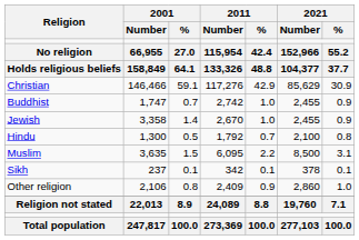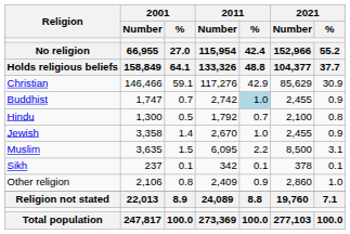 <table class="wikitable sortable mw-collapsible mw-collapsed">
 <tr>
 <th rowspan="2">Religion</th>
 <th colspan="2">2001</th>
 <th colspan="2">2011</th>
 <th colspan="2">2021</th>
 </tr>
 <tr>
 <th>Number</th>
 <th>%</th>
 <th>Number</th>
 <th>%</th>
 <th>Number</th>
 <th>%</th>
 </tr>
 <tr>
 <td></td>
 <td></td>
 <td></td>
 <td></td>
 <td></td>
 </tr>
 <tr>
 <th>No religion</th>
 <th>66,955</th>
 <th>27.0</th>
 <th>115,954</th>
 <th>42.4</th>
 <th>152,966</th>
 <th>55.2</th>
 </tr>
 <tr>
 <th>Holds religious beliefs</th>
 <th>158,849</th>
 <th>64.1</th>
 <th>133,326</th>
 <th>48.8</th>
 <th>104,377</th>
 <th>37.7</th>
 </tr>
 <tr>
 <td> <a href='#'>Christian</a></td>
 <td align="right">146,466</td>
 <td align="right">59.1</td>
 <td align="right">117,276</td>
 <td align="right">42.9</td>
 <td align="right">85,629</td>
 <td align="right">30.9</td>
 </tr>
 <tr>
 <td> <a href='#'>Buddhist</a></td>
 <td align="right">1,747</td>
 <td align="right">0.7</td>
 <td align="right">2,742</td>
-<td align="right">1.0</td>
-<td align="right">2,455</td>
-<td align="right">0.9</td>
-</tr>
-<tr>
-<td> <a href='#'>Jewish</a></td>
-<td align="right">3,358</td>
-<td align="right">1.4</td>
-<td align="right">2,670</td>
-<td align="right">1.0</td>
+<td align="right" style="background: lightblue;">1.0</td>
 <td align="right">2,455</td>
 <td align="right">0.9</td>
 </tr>
 <tr>
 <td> <a href='#'>Hindu</a></td>
 <td align="right">1,300</td>
 <td align="right">0.5</td>
 <td align="right">1,792</td>
 <td align="right">0.7</td>
 <td align="right">2,100</td>
 <td align="right">0.8</td>
+</tr>
+<tr>
+<td> <a href='#'>Jewish</a></td>
+<td align="right">3,358</td>
+<td align="right">1.4</td>
+<td align="right">2,670</td>
+<td align="right">1.0</td>
+<td align="right">2,455</td>
+<td align="right">0.9</td>
 </tr>
 <tr>
 <td> <a href='#'>Muslim</a></td>
 <td align="right">3,635</td>
 <td align="right">1.5</td>
 <td align="right">6,095</td>
 <td align="right">2.2</td>
 <td align="right">8,500</td>
 <td align="right">3.1</td>
 </tr>
 <tr>
 <td> <a href='#'>Sikh</a></td>
 <td align="right">237</td>
 <td align="right">0.1</td>
 <td align="right">342</td>
 <td align="right">0.1</td>
 <td align="right">378</td>
 <td align="right">0.1</td>
 </tr>
 <tr>
 <td>Other religion</td>
 <td align="right">2,106</td>
 <td align="right">0.8</td>
 <td align="right">2,409</td>
 <td align="right">0.9</td>
 <td align="right">2,860</td>
 <td align="right">1.0</td>
 </tr>
 <tr>
 </tr>
 <tr>
 <th>Religion not stated</th>
 <th align="right">22,013</th>
 <th align="right">8.9</th>
 <th align="right">24,089</th>
 <th align="right">8.8</th>
 <th align="right">19,760</th>
 <th align="right">7.1</th>
 </tr>
 <tr>
 <td></td>
 <td></td>
 <td></td>
 <td></td>
 <td></td>
 </tr>
 <tr>
 <th>Total population</th>
 <th align="right">247,817</th>
 <th align="right">100.0</th>
 <th align="right">273,369</th>
 <th align="right">100.0</th>
 <th align="right">277,103</th>
 <th align="right">100.0</th>
 </tr>
 </table>
